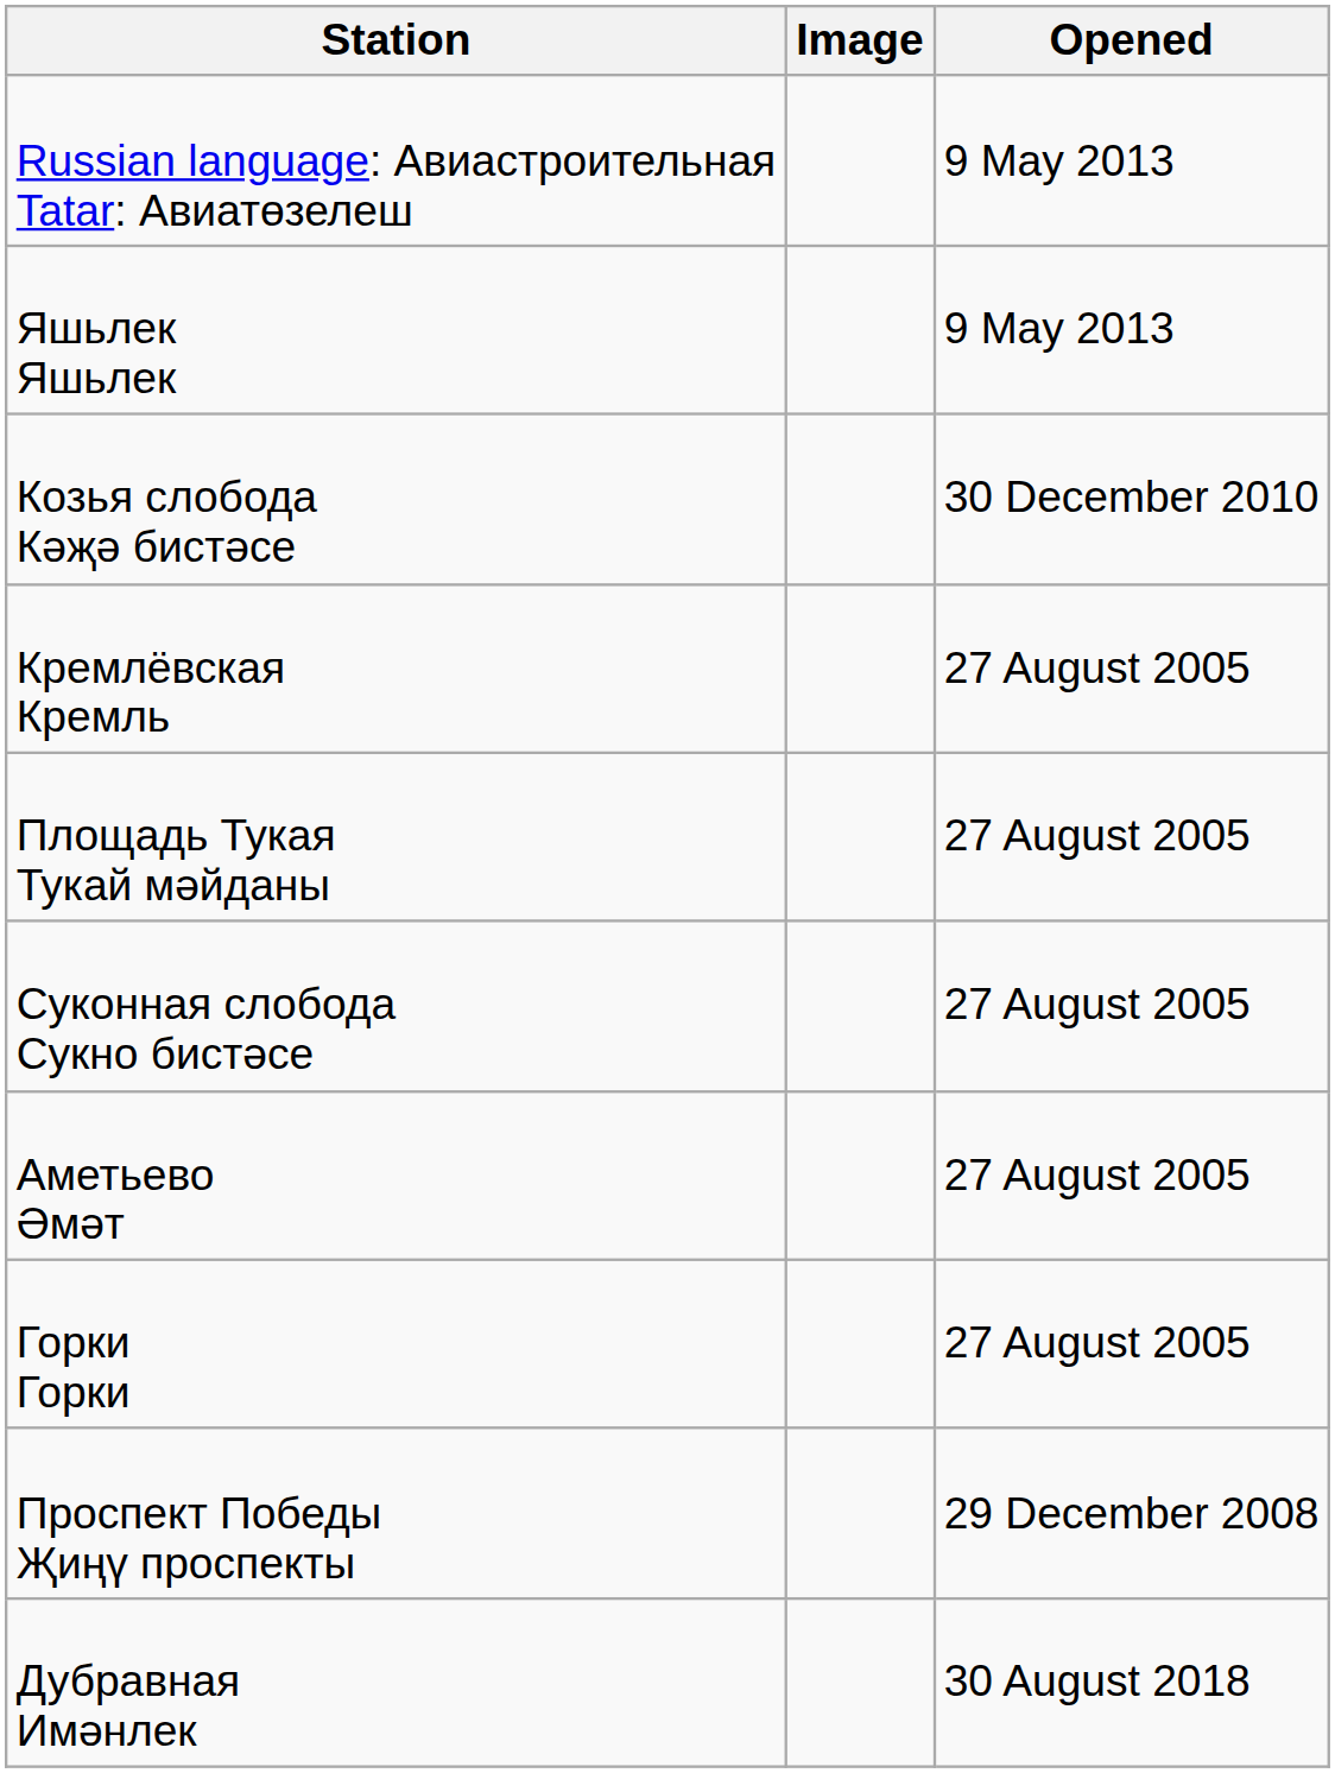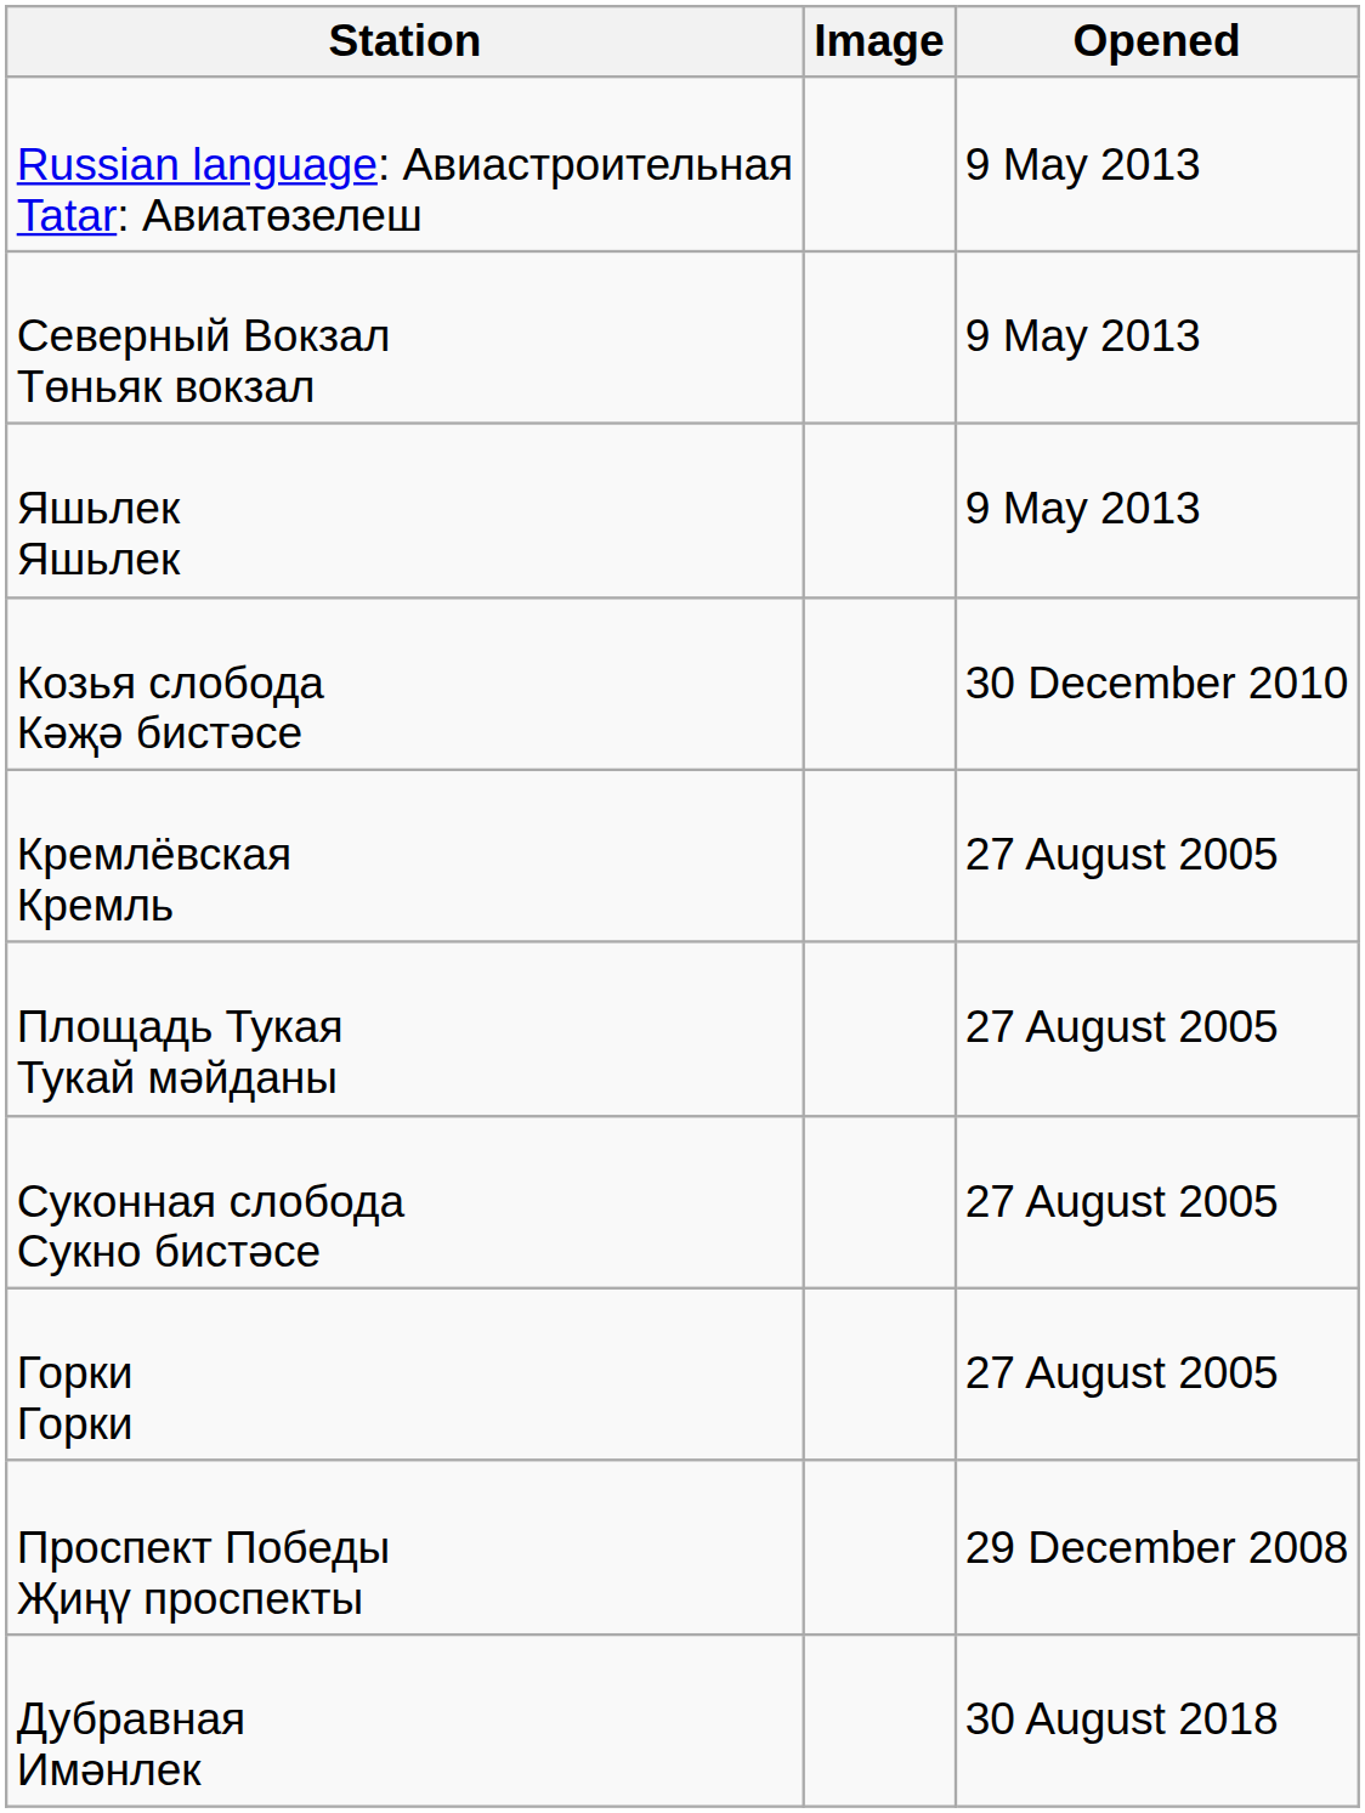 <table class="wikitable sortable" border="2">
 <tr>
 <th>Station</th>
 <th>Image</th>
 <th>Opened</th>
 </tr>
 <tr>
 <td><br><a href='#'>Russian language</a>: Авиастроительная<br><a href='#'>Tatar</a>: Авиатөзелеш</td>
+<td></td>
+<td>9 May 2013</td>
+</tr>
+<tr>
+<td><br>Северный Вокзал<br>Төньяк вокзал</td>
 <td></td>
 <td>9 May 2013</td>
 </tr>
 <tr>
 <td><br>Яшьлек<br>Яшьлек</td>
 <td></td>
 <td>9 May 2013</td>
 </tr>
 <tr>
 <td><br>Козья слобода<br>Кәҗә бистәсе</td>
 <td></td>
 <td>30 December 2010</td>
 </tr>
 <tr>
 <td><br>Кремлёвская<br>Кремль</td>
 <td></td>
 <td>27 August 2005</td>
 </tr>
 <tr>
 <td><br>Площадь Тукая<br>Тукай мәйданы</td>
 <td></td>
 <td>27 August 2005</td>
 </tr>
 <tr>
 <td><br>Суконная слобода<br>Сукно бистәсе</td>
 <td></td>
 <td>27 August 2005</td>
 </tr>
 <tr>
-<td><br>Аметьево<br>Әмәт</td>
-<td></td>
-<td>27 August 2005</td>
-</tr>
-<tr>
 <td><br>Горки<br>Горки</td>
 <td></td>
 <td>27 August 2005</td>
 </tr>
 <tr>
 <td><br>Проспект Победы<br>Җиңү проспекты</td>
 <td></td>
 <td>29 December 2008</td>
 </tr>
 <tr>
 <td><br>Дубравная<br>Имәнлек</td>
 <td></td>
 <td>30 August 2018</td>
 </tr>
 </table>
